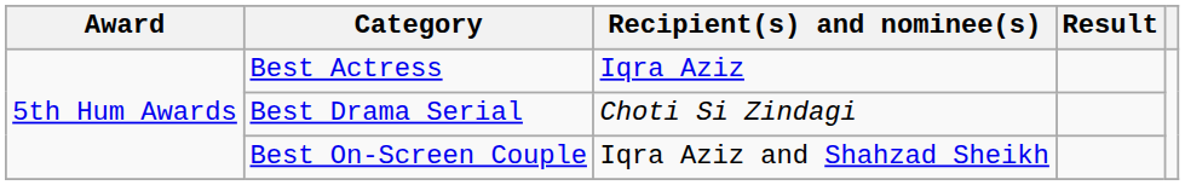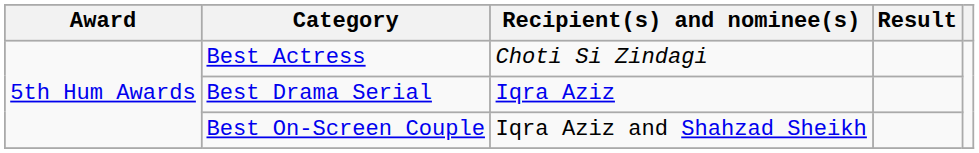 <table class="wikitable plainrowheaders sortable" style="font-size: 95%;">
 <tr>
 <th scope="col">Award</th>
 <th scope="col">Category</th>
 <th scope="col">Recipient(s) and nominee(s)</th>
 <th scope="col">Result</th>
 <th scope="col" class="unsortable"></th>
 </tr>
 <tr>
 <td rowspan="3"><a href='#'>5th Hum Awards</a></td>
 <td><a href='#'>Best Actress</a></td>
-<td><a href='#'>Iqra Aziz</a></td>
+<td><em>Choti Si Zindagi</em></td>
 <td></td>
 <td rowspan="3" style="text-align:center;"></td>
 </tr>
 <tr>
 <td><a href='#'>Best Drama Serial</a></td>
-<td><em>Choti Si Zindagi</em></td>
+<td><a href='#'>Iqra Aziz</a></td>
 <td></td>
 </tr>
 <tr>
 <td><a href='#'>Best On-Screen Couple</a></td>
 <td>Iqra Aziz and <a href='#'>Shahzad Sheikh</a></td>
 <td></td>
 </tr>
 </table>
